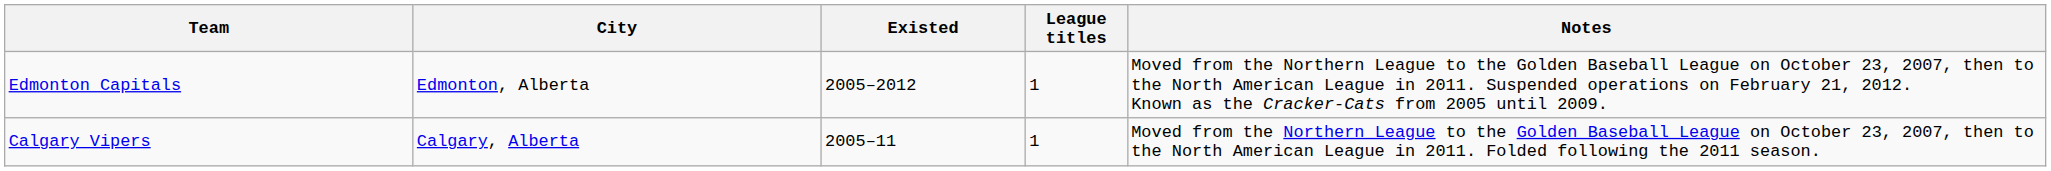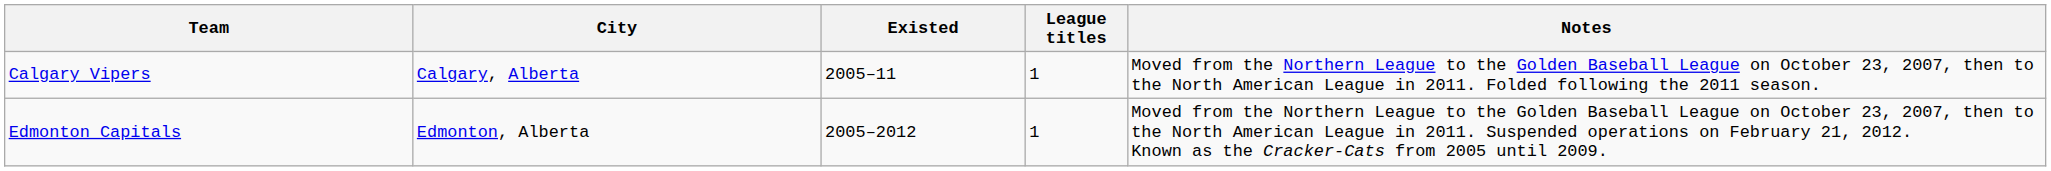 <table class="wikitable">
 <tr>
 <th bgcolor="#DDDDFF" width="20%">Team</th>
 <th bgcolor="#DDDDFF" width="20%">City</th>
 <th bgcolor="#DDDDFF" width="10%">Existed</th>
 <th bgcolor="#DDDDFF" width="5%">League titles</th>
 <th bgcolor="#DDDDFF" width="45%">Notes</th>
 </tr>
 <tr>
+<td><a href='#'>Calgary Vipers</a></td>
+<td><a href='#'>Calgary</a>, <a href='#'>Alberta</a></td>
+<td>2005–11</td>
+<td>1</td>
+<td>Moved from the <a href='#'>Northern League</a> to the <a href='#'>Golden Baseball League</a> on October 23, 2007, then to the North American League in 2011. Folded following the 2011 season.</td>
+</tr>
+<tr>
 <td><a href='#'>Edmonton Capitals</a></td>
 <td><a href='#'>Edmonton</a>, Alberta</td>
 <td>2005–2012</td>
 <td>1</td>
 <td>Moved from the Northern League to the Golden Baseball League on October 23, 2007, then to the North American League in 2011. Suspended operations on February 21, 2012.<br>Known as the <em>Cracker-Cats</em> from 2005 until 2009.</td>
 </tr>
-<tr>
-<td><a href='#'>Calgary Vipers</a></td>
-<td><a href='#'>Calgary</a>, <a href='#'>Alberta</a></td>
-<td>2005–11</td>
-<td>1</td>
-<td>Moved from the <a href='#'>Northern League</a> to the <a href='#'>Golden Baseball League</a> on October 23, 2007, then to the North American League in 2011. Folded following the 2011 season.</td>
-</tr>
 </table>
